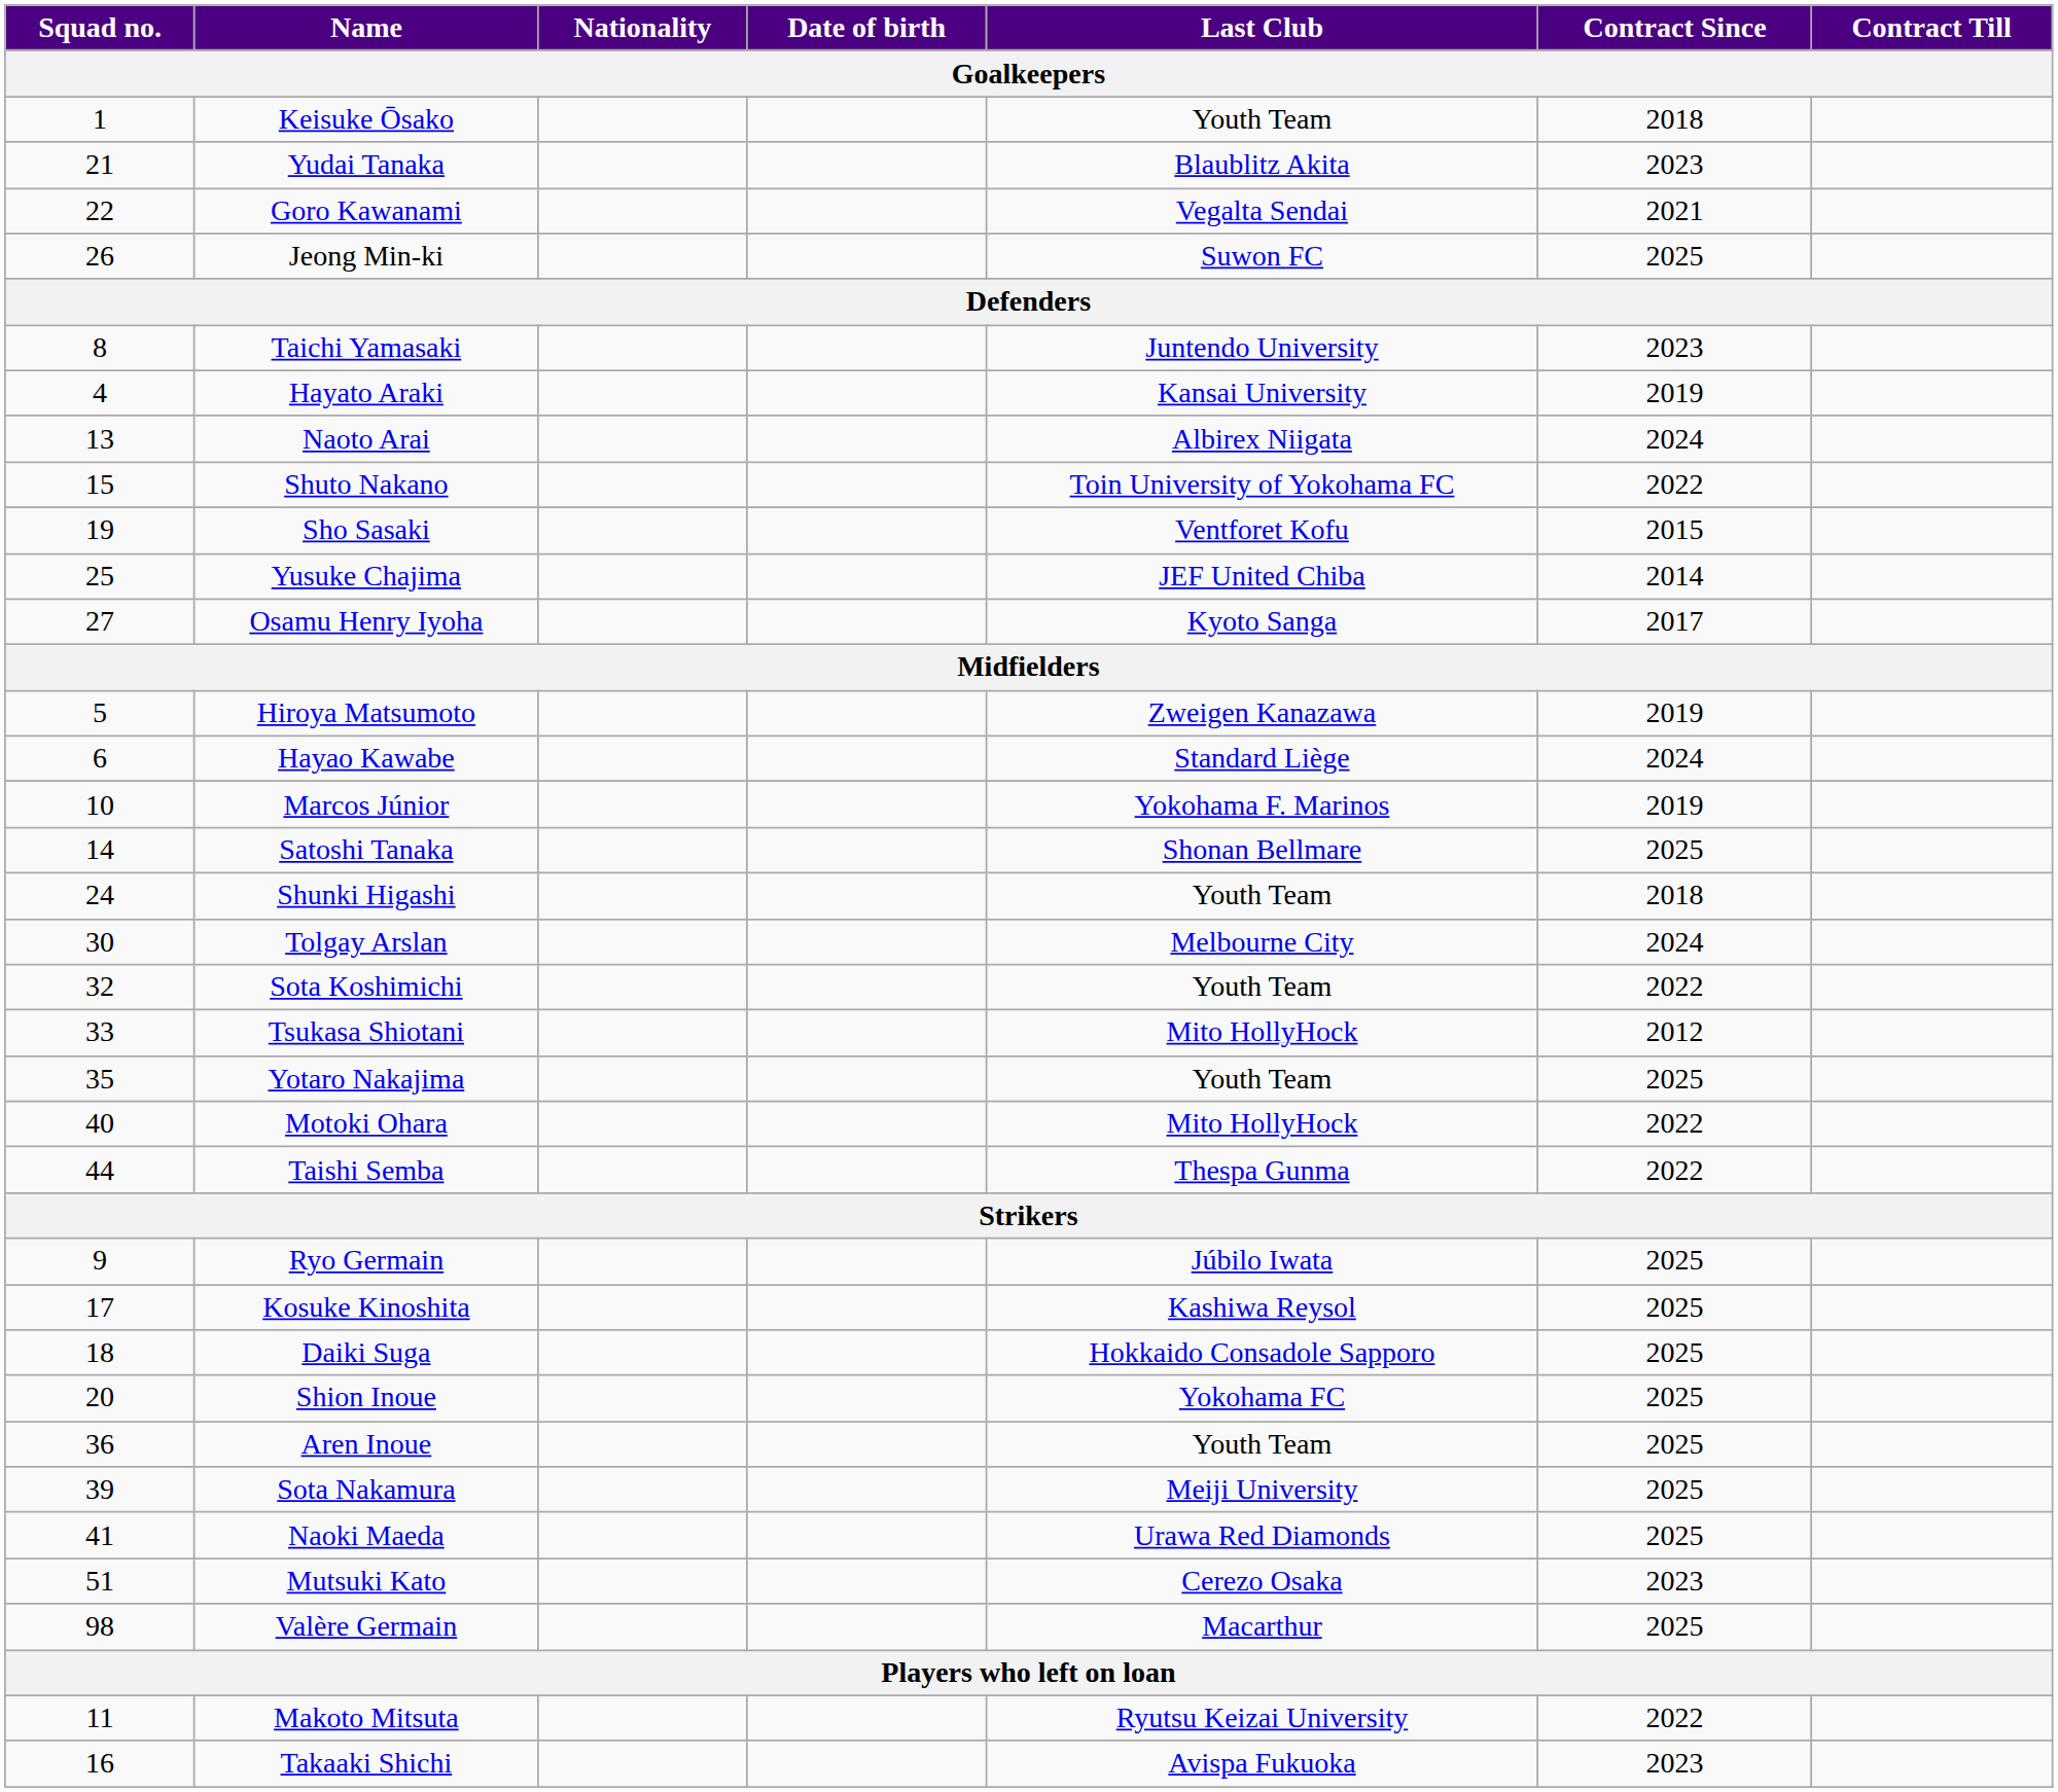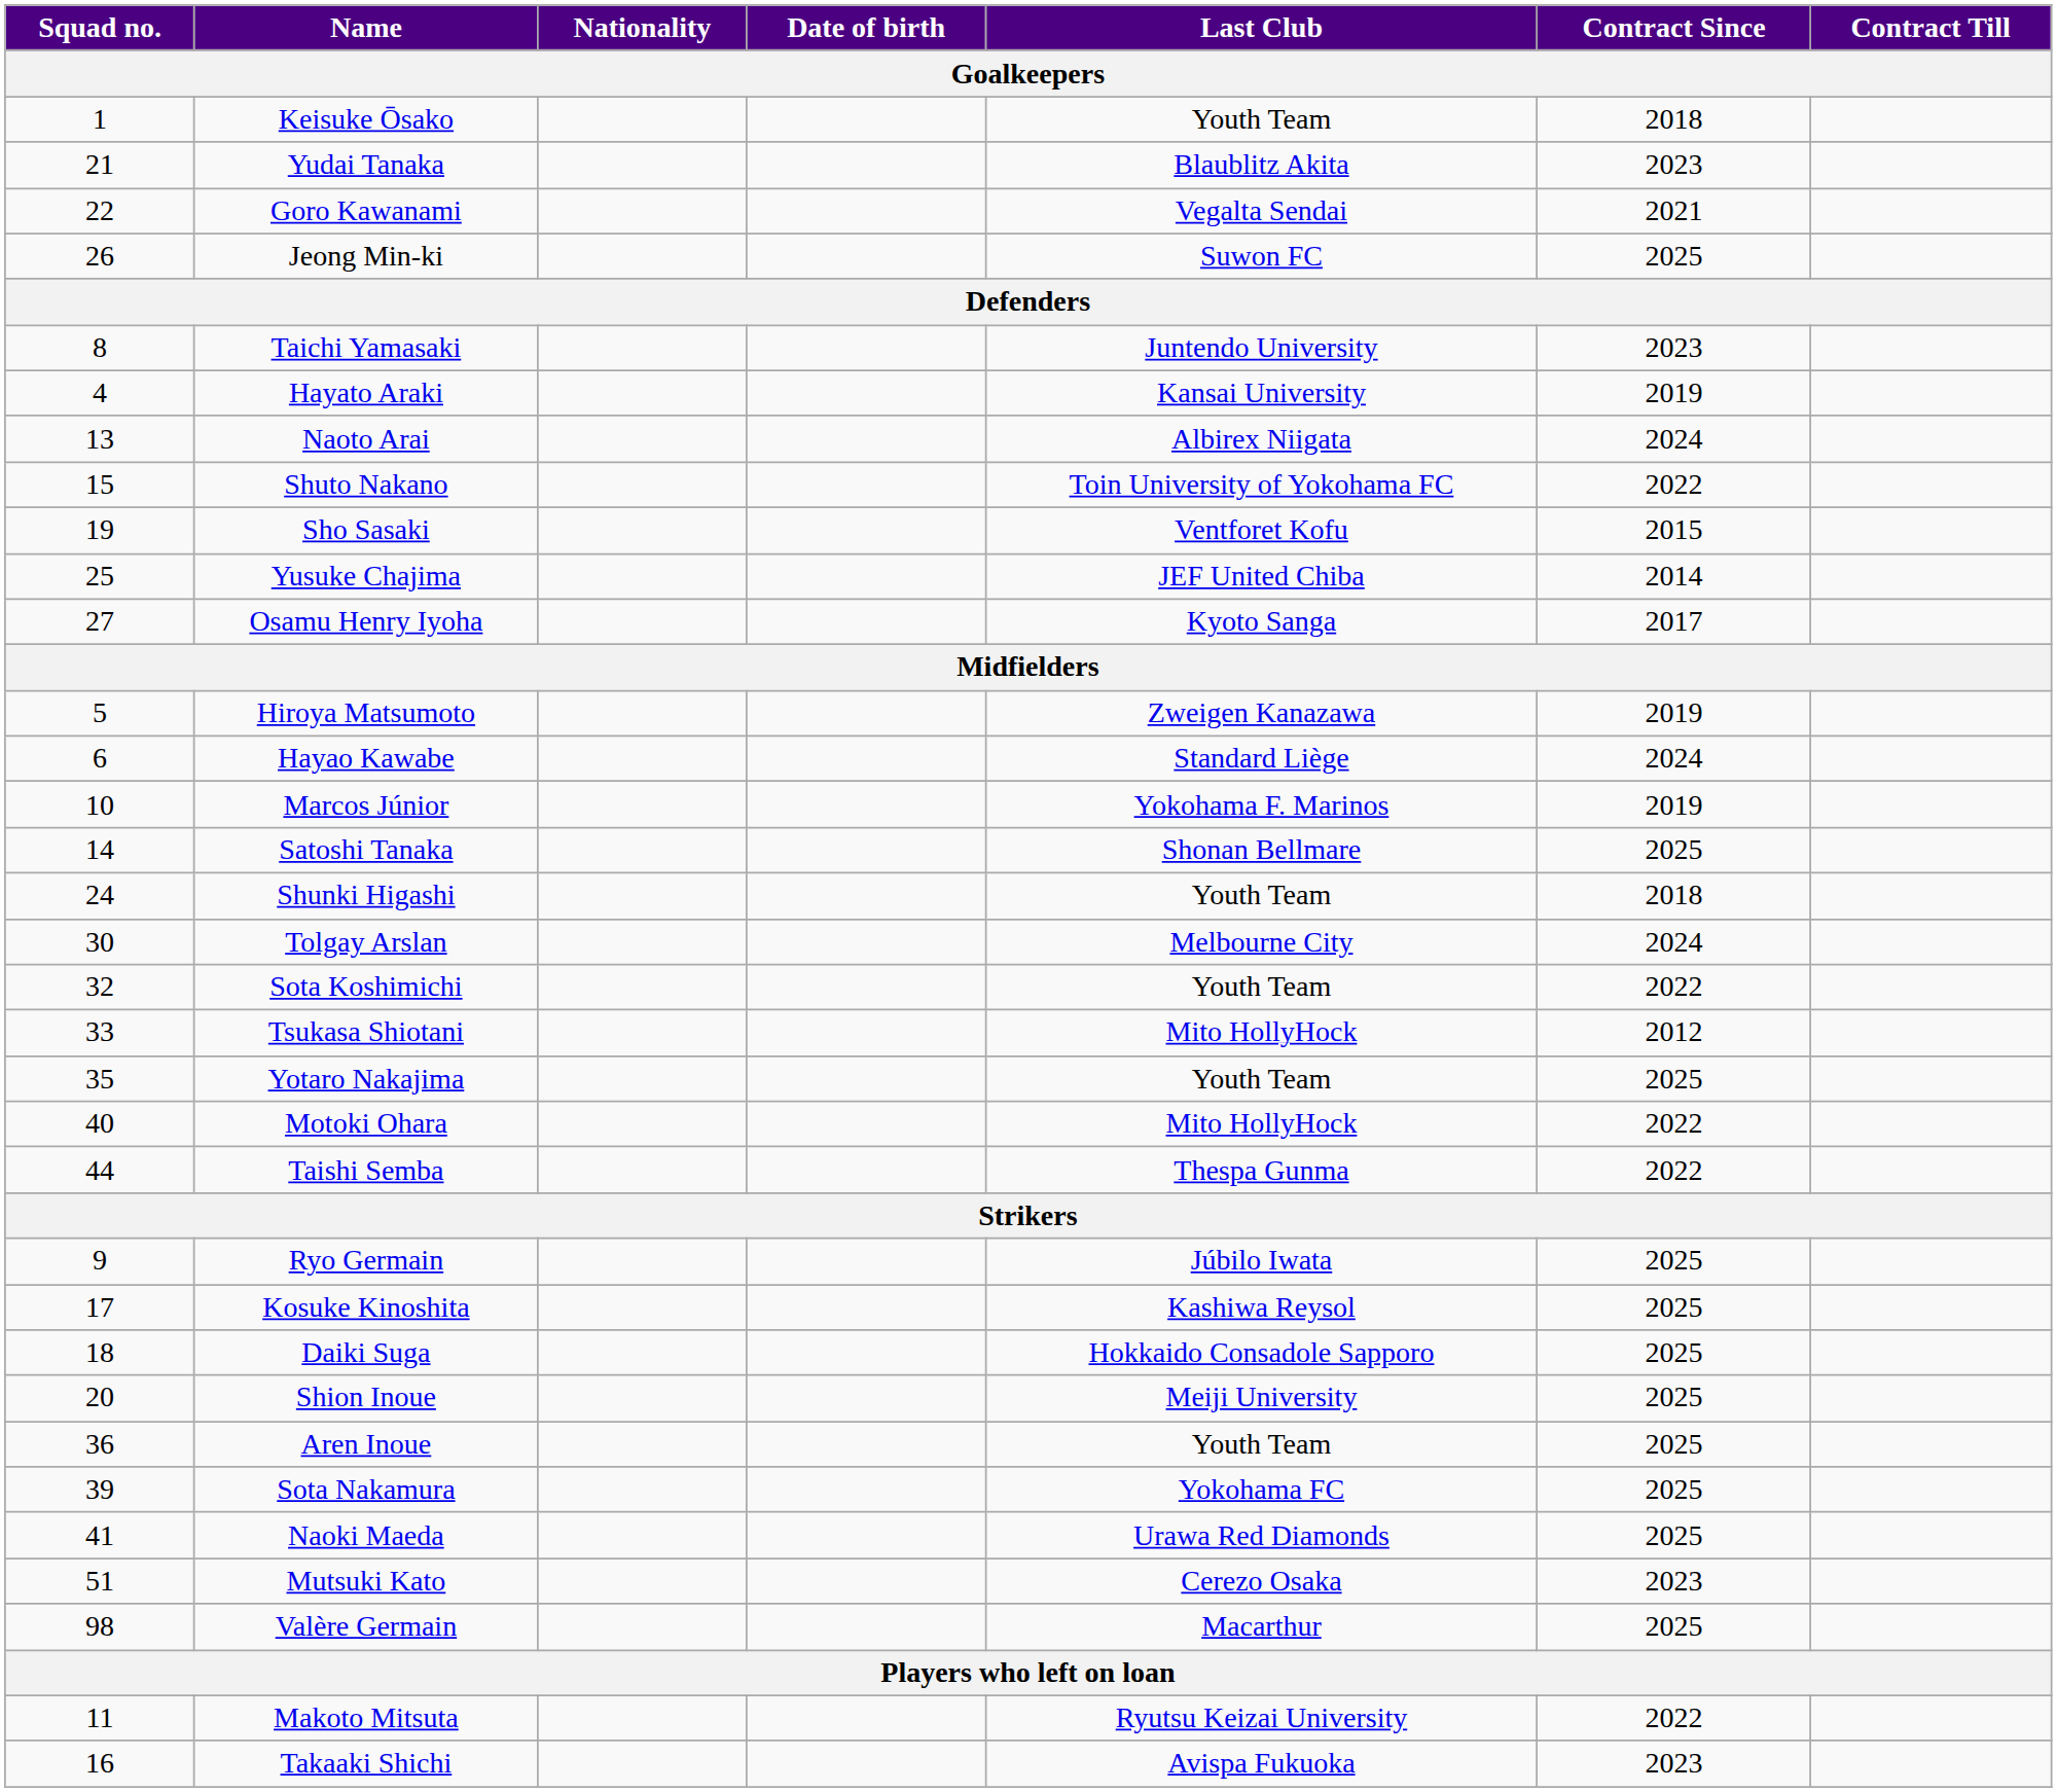 <table class="wikitable" style="text-align:center;width:90%">
 <tr>
 <th style="background:#4b0082; color:white; text-align:center;">Squad no.</th>
 <th style="background:#4b0082; color:white; text-align:center;">Name</th>
 <th style="background:#4b0082; color:white; text-align:center;">Nationality</th>
 <th style="background:#4b0082; color:white; text-align:center;">Date of birth</th>
 <th style="background:#4b0082; color:white; text-align:center;">Last Club</th>
 <th style="background:#4b0082; color:white; text-align:center;">Contract Since</th>
 <th style="background:#4b0082; color:white; text-align:center;">Contract Till</th>
 </tr>
 <tr>
 <th colspan="8" style="background:#grey; text-align:center;">Goalkeepers</th>
 </tr>
 <tr>
 <td>1</td>
 <td><a href='#'>Keisuke Ōsako</a></td>
 <td></td>
 <td></td>
 <td>Youth Team</td>
 <td>2018</td>
 <td></td>
 </tr>
 <tr>
 <td>21</td>
 <td><a href='#'>Yudai Tanaka</a></td>
 <td></td>
 <td></td>
 <td> <a href='#'>Blaublitz Akita</a></td>
 <td>2023</td>
 <td></td>
 </tr>
 <tr>
 <td>22</td>
 <td><a href='#'>Goro Kawanami</a></td>
 <td></td>
 <td></td>
 <td> <a href='#'>Vegalta Sendai</a></td>
 <td>2021</td>
 <td></td>
 </tr>
 <tr>
 <td>26</td>
 <td>Jeong Min-ki</td>
 <td></td>
 <td></td>
 <td> <a href='#'>Suwon FC</a></td>
 <td>2025</td>
 <td></td>
 </tr>
 <tr>
 <th colspan="8" style="background:#grey; text-align:center;">Defenders</th>
 </tr>
 <tr>
 <td>8</td>
 <td><a href='#'>Taichi Yamasaki</a></td>
 <td></td>
 <td></td>
 <td> <a href='#'>Juntendo University</a></td>
 <td>2023</td>
 <td></td>
 </tr>
 <tr>
 <td>4</td>
 <td><a href='#'>Hayato Araki</a></td>
 <td></td>
 <td></td>
 <td> <a href='#'>Kansai University</a></td>
 <td>2019</td>
 <td></td>
 </tr>
 <tr>
 <td>13</td>
 <td><a href='#'>Naoto Arai</a></td>
 <td></td>
 <td></td>
 <td> <a href='#'>Albirex Niigata</a></td>
 <td>2024</td>
 <td></td>
 </tr>
 <tr>
 <td>15</td>
 <td><a href='#'>Shuto Nakano</a></td>
 <td></td>
 <td></td>
 <td> <a href='#'>Toin University of Yokohama FC</a></td>
 <td>2022</td>
 <td></td>
 </tr>
 <tr>
 <td>19</td>
 <td><a href='#'>Sho Sasaki</a></td>
 <td></td>
 <td></td>
 <td> <a href='#'>Ventforet Kofu</a></td>
 <td>2015</td>
 <td></td>
 </tr>
 <tr>
 <td>25</td>
 <td><a href='#'>Yusuke Chajima</a></td>
 <td></td>
 <td></td>
 <td> <a href='#'>JEF United Chiba</a></td>
 <td>2014</td>
 <td></td>
 </tr>
 <tr>
 <td>27</td>
 <td><a href='#'>Osamu Henry Iyoha</a></td>
 <td></td>
 <td></td>
 <td> <a href='#'>Kyoto Sanga</a></td>
 <td>2017</td>
 <td></td>
 </tr>
 <tr>
 <th colspan="8" style="background:#grey; text-align:center;">Midfielders</th>
 </tr>
 <tr>
 <td>5</td>
 <td><a href='#'>Hiroya Matsumoto</a></td>
 <td></td>
 <td></td>
 <td> <a href='#'>Zweigen Kanazawa</a></td>
 <td>2019</td>
 <td></td>
 </tr>
 <tr>
 <td>6</td>
 <td><a href='#'>Hayao Kawabe</a></td>
 <td></td>
 <td></td>
 <td> <a href='#'>Standard Liège</a></td>
 <td>2024</td>
 <td></td>
 </tr>
 <tr>
 <td>10</td>
 <td><a href='#'>Marcos Júnior</a></td>
 <td></td>
 <td></td>
 <td> <a href='#'>Yokohama F. Marinos</a></td>
 <td>2019</td>
 <td></td>
 </tr>
 <tr>
 <td>14</td>
 <td><a href='#'>Satoshi Tanaka</a></td>
 <td></td>
 <td></td>
 <td> <a href='#'>Shonan Bellmare</a></td>
 <td>2025</td>
 <td></td>
 </tr>
 <tr>
 <td>24</td>
 <td><a href='#'>Shunki Higashi</a></td>
 <td></td>
 <td></td>
 <td>Youth Team</td>
 <td>2018</td>
 <td></td>
 </tr>
 <tr>
 <td>30</td>
 <td><a href='#'>Tolgay Arslan</a></td>
 <td></td>
 <td></td>
 <td> <a href='#'>Melbourne City</a></td>
 <td>2024</td>
 <td></td>
 </tr>
 <tr>
 <td>32</td>
 <td><a href='#'>Sota Koshimichi</a></td>
 <td></td>
 <td></td>
 <td>Youth Team</td>
 <td>2022</td>
 <td></td>
 </tr>
 <tr>
 <td>33</td>
 <td><a href='#'>Tsukasa Shiotani</a></td>
 <td></td>
 <td></td>
 <td> <a href='#'>Mito HollyHock</a></td>
 <td>2012</td>
 <td></td>
 </tr>
 <tr>
 <td>35</td>
 <td><a href='#'>Yotaro Nakajima</a></td>
 <td></td>
 <td></td>
 <td>Youth Team</td>
 <td>2025</td>
 <td></td>
 </tr>
 <tr>
 <td>40</td>
 <td><a href='#'>Motoki Ohara</a></td>
 <td></td>
 <td></td>
 <td> <a href='#'>Mito HollyHock</a></td>
 <td>2022</td>
 <td></td>
 </tr>
 <tr>
 <td>44</td>
 <td><a href='#'>Taishi Semba</a></td>
 <td></td>
 <td></td>
 <td> <a href='#'>Thespa Gunma</a></td>
 <td>2022</td>
 <td></td>
 </tr>
 <tr>
 <th colspan="8" style="background:#grey; text-align:center;">Strikers</th>
 </tr>
 <tr>
 <td>9</td>
 <td><a href='#'>Ryo Germain</a></td>
 <td></td>
 <td></td>
 <td> <a href='#'>Júbilo Iwata</a></td>
 <td>2025</td>
 <td></td>
 </tr>
 <tr>
 <td>17</td>
 <td><a href='#'>Kosuke Kinoshita</a></td>
 <td></td>
 <td></td>
 <td> <a href='#'>Kashiwa Reysol</a></td>
 <td>2025</td>
 <td></td>
 </tr>
 <tr>
 <td>18</td>
 <td><a href='#'>Daiki Suga</a></td>
 <td></td>
 <td></td>
 <td> <a href='#'>Hokkaido Consadole Sapporo</a></td>
 <td>2025</td>
 <td></td>
 </tr>
 <tr>
 <td>20</td>
 <td><a href='#'>Shion Inoue</a></td>
 <td></td>
 <td></td>
-<td> <a href='#'>Yokohama FC</a></td>
+<td> <a href='#'>Meiji University</a></td>
 <td>2025</td>
 <td></td>
 </tr>
 <tr>
 <td>36</td>
 <td><a href='#'>Aren Inoue</a></td>
 <td></td>
 <td></td>
 <td>Youth Team</td>
 <td>2025</td>
 <td></td>
 </tr>
 <tr>
 <td>39</td>
 <td><a href='#'>Sota Nakamura</a></td>
 <td></td>
 <td></td>
-<td> <a href='#'>Meiji University</a></td>
+<td> <a href='#'>Yokohama FC</a></td>
 <td>2025</td>
 <td></td>
 </tr>
 <tr>
 <td>41</td>
 <td><a href='#'>Naoki Maeda</a></td>
 <td></td>
 <td></td>
 <td> <a href='#'>Urawa Red Diamonds</a></td>
 <td>2025</td>
 <td></td>
 </tr>
 <tr>
 <td>51</td>
 <td><a href='#'>Mutsuki Kato</a></td>
 <td></td>
 <td></td>
 <td> <a href='#'>Cerezo Osaka</a></td>
 <td>2023</td>
 <td></td>
 </tr>
 <tr>
 <td>98</td>
 <td><a href='#'>Valère Germain</a></td>
 <td></td>
 <td></td>
 <td> <a href='#'>Macarthur</a></td>
 <td>2025</td>
 <td></td>
 </tr>
 <tr>
 <th colspan="8" style="background:#grey; text-align:center;">Players who left on loan</th>
 </tr>
 <tr>
 <td>11</td>
 <td><a href='#'>Makoto Mitsuta</a></td>
 <td></td>
 <td></td>
 <td> <a href='#'>Ryutsu Keizai University</a></td>
 <td>2022</td>
 <td></td>
 </tr>
 <tr>
 <td>16</td>
 <td><a href='#'>Takaaki Shichi</a></td>
 <td></td>
 <td></td>
 <td> <a href='#'>Avispa Fukuoka</a></td>
 <td>2023</td>
 <td></td>
 </tr>
 <tr>
 </tr>
 </table>
